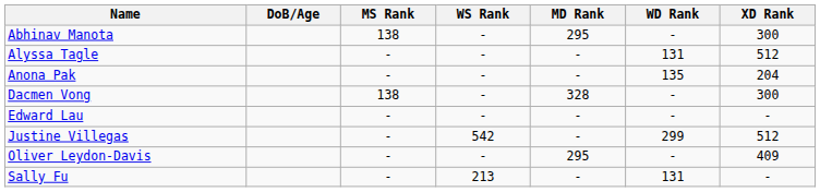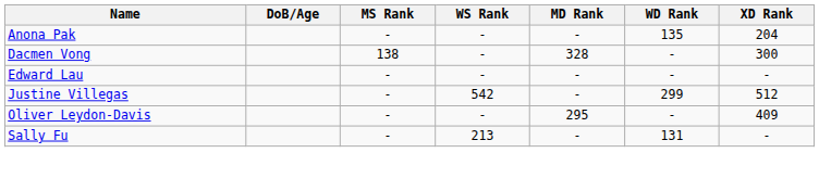 <table class="wikitable"  style="width:800px; font-size:95%; text-align:center">
 <tr>
 <th align="left">Name</th>
 <th align="left">DoB/Age</th>
 <th align="left">MS Rank</th>
 <th align="left">WS Rank</th>
 <th align="left">MD Rank</th>
 <th align="left">WD Rank</th>
 <th align="left">XD Rank</th>
-</tr>
-<tr>
-<td align="left"><a href='#'>Abhinav Manota</a></td>
-<td align="left"></td>
-<td>138</td>
-<td>-</td>
-<td>295</td>
-<td>-</td>
-<td>300</td>
-</tr>
-<tr>
-<td align="left"><a href='#'>Alyssa Tagle</a></td>
-<td align="left"></td>
-<td>-</td>
-<td>-</td>
-<td>-</td>
-<td>131</td>
-<td>512</td>
 </tr>
 <tr>
 <td align="left"><a href='#'>Anona Pak</a></td>
 <td align="left"></td>
 <td>-</td>
 <td>-</td>
 <td>-</td>
 <td>135</td>
 <td>204</td>
 </tr>
 <tr>
 <td align="left"><a href='#'>Dacmen Vong</a></td>
 <td align="left"></td>
 <td>138</td>
 <td>-</td>
 <td>328</td>
 <td>-</td>
 <td>300</td>
 </tr>
 <tr>
 <td align="left"><a href='#'>Edward Lau</a></td>
 <td align="left"></td>
 <td>-</td>
 <td>-</td>
 <td>-</td>
 <td>-</td>
 <td>-</td>
 </tr>
 <tr>
 <td align="left"><a href='#'>Justine Villegas</a></td>
 <td align="left"></td>
 <td>-</td>
 <td>542</td>
 <td>-</td>
 <td>299</td>
 <td>512</td>
 </tr>
 <tr>
 <td align="left"><a href='#'>Oliver Leydon-Davis</a></td>
 <td align="left"></td>
 <td>-</td>
 <td>-</td>
 <td>295</td>
 <td>-</td>
 <td>409</td>
 </tr>
 <tr>
 <td align="left"><a href='#'>Sally Fu</a></td>
 <td align="left"></td>
 <td>-</td>
 <td>213</td>
 <td>-</td>
 <td>131</td>
 <td>-</td>
 </tr>
 </table>
